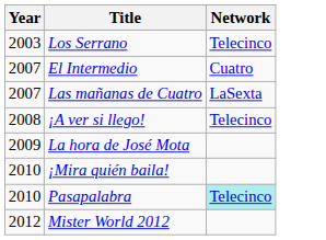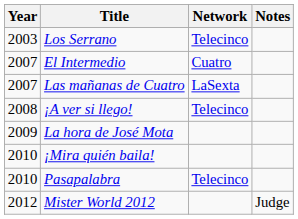 <table class="wikitable">
 <tr>
 <th width=10>Year</th>
 <th>Title</th>
 <th>Network</th>
+<th>Notes</th>
 </tr>
 <tr>
 <td>2003</td>
 <td><em><a href='#'>Los Serrano</a></em></td>
 <td><a href='#'>Telecinco</a></td>
+<td></td>
 </tr>
 <tr>
 <td>2007</td>
 <td><em><a href='#'>El Intermedio</a></em></td>
 <td><a href='#'>Cuatro</a></td>
+<td></td>
 </tr>
 <tr>
 <td>2007</td>
 <td><em><a href='#'>Las mañanas de Cuatro</a></em></td>
 <td><a href='#'>LaSexta</a></td>
+<td></td>
 </tr>
 <tr>
 <td>2008</td>
 <td><em><a href='#'>¡A ver si llego!</a></em></td>
 <td><a href='#'>Telecinco</a></td>
+<td></td>
 </tr>
 <tr>
 <td>2009</td>
 <td><em><a href='#'>La hora de José Mota</a></em></td>
+<td></td>
 <td></td>
 </tr>
 <tr>
 <td>2010</td>
 <td><em><a href='#'>¡Mira quién baila!</a></em></td>
 <td></td>
+<td></td>
 </tr>
 <tr>
 <td>2010</td>
 <td><em><a href='#'>Pasapalabra</a></em></td>
-<td style="background: paleturquoise;"><a href='#'>Telecinco</a></td>
+<td><a href='#'>Telecinco</a></td>
+<td></td>
 </tr>
 <tr>
 <td>2012</td>
 <td><em><a href='#'>Mister World 2012</a></em></td>
 <td></td>
+<td>Judge</td>
 </tr>
 </table>
